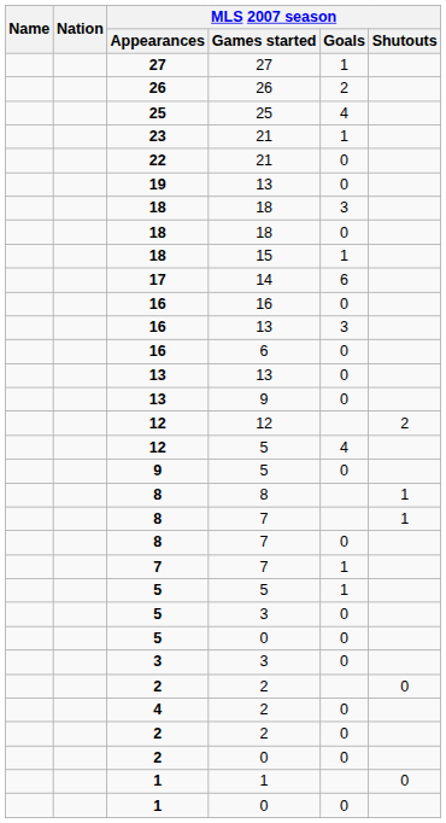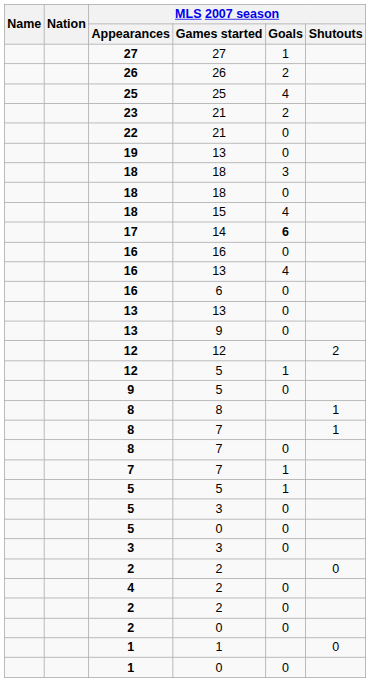 <table class="wikitable sortable" style="text-align: center;">
 <tr>
 <th rowspan="2">Name</th>
 <th rowspan="2">Nation</th>
 <th colspan="6"><a href='#'>MLS</a> <a href='#'>2007 season</a></th>
 </tr>
 <tr>
 <th>Appearances</th>
 <th>Games started</th>
 <th>Goals</th>
 <th>Shutouts</th>
 </tr>
 <tr>
 <td style="text-align:left;"></td>
 <td></td>
 <td><strong>27</strong></td>
 <td>27</td>
 <td>1</td>
 <td></td>
 </tr>
 <tr>
 <td style="text-align:left;"></td>
 <td></td>
 <td><strong>26</strong></td>
 <td>26</td>
 <td>2</td>
 <td></td>
 </tr>
 <tr>
 <td style="text-align:left;"></td>
 <td></td>
 <td><strong>25</strong></td>
 <td>25</td>
 <td>4</td>
 <td></td>
 </tr>
 <tr>
 <td style="text-align:left;"></td>
 <td></td>
 <td><strong>23</strong></td>
 <td>21</td>
-<td>1</td>
+<td>2</td>
 <td></td>
 </tr>
 <tr>
 <td style="text-align:left;"></td>
 <td></td>
 <td><strong>22</strong></td>
 <td>21</td>
 <td>0</td>
 <td></td>
 </tr>
 <tr>
 <td style="text-align:left;"></td>
 <td></td>
 <td><strong>19</strong></td>
 <td>13</td>
 <td>0</td>
 <td></td>
 </tr>
 <tr>
 <td style="text-align:left;"></td>
 <td></td>
 <td><strong>18</strong></td>
 <td>18</td>
 <td>3</td>
 <td></td>
 </tr>
 <tr>
 <td style="text-align:left;"></td>
 <td></td>
 <td><strong>18</strong></td>
 <td>18</td>
 <td>0</td>
 <td></td>
 </tr>
 <tr>
 <td style="text-align:left;"></td>
 <td></td>
 <td><strong>18</strong></td>
 <td>15</td>
-<td>1</td>
+<td>4</td>
 <td></td>
 </tr>
 <tr>
 <td style="text-align:left;"></td>
 <td></td>
 <td><strong>17</strong></td>
 <td>14</td>
-<td>6</td>
+<td><strong>6</strong></td>
 <td></td>
 </tr>
 <tr>
 <td style="text-align:left;"></td>
 <td></td>
 <td><strong>16</strong></td>
 <td>16</td>
 <td>0</td>
 <td></td>
 </tr>
 <tr>
 <td style="text-align:left;"></td>
 <td></td>
 <td><strong>16</strong></td>
 <td>13</td>
-<td>3</td>
+<td>4</td>
 <td></td>
 </tr>
 <tr>
 <td style="text-align:left;"></td>
 <td></td>
 <td><strong>16</strong></td>
 <td>6</td>
 <td>0</td>
 <td></td>
 </tr>
 <tr>
 <td style="text-align:left;"></td>
 <td></td>
 <td><strong>13</strong></td>
 <td>13</td>
 <td>0</td>
 <td></td>
 </tr>
 <tr>
 <td style="text-align:left;"></td>
 <td></td>
 <td><strong>13</strong></td>
 <td>9</td>
 <td>0</td>
 <td></td>
 </tr>
 <tr>
 <td style="text-align:left;"></td>
 <td></td>
 <td><strong>12</strong></td>
 <td>12</td>
 <td></td>
 <td>2</td>
 </tr>
 <tr>
 <td style="text-align:left;"></td>
 <td></td>
 <td><strong>12</strong></td>
 <td>5</td>
-<td>4</td>
+<td>1</td>
 <td></td>
 </tr>
 <tr>
 <td style="text-align:left;"></td>
 <td></td>
 <td><strong>9</strong></td>
 <td>5</td>
 <td>0</td>
 <td></td>
 </tr>
 <tr>
 <td style="text-align:left;"></td>
 <td></td>
 <td><strong>8</strong></td>
 <td>8</td>
 <td></td>
 <td>1</td>
 </tr>
 <tr>
 <td style="text-align:left;"></td>
 <td></td>
 <td><strong>8</strong></td>
 <td>7</td>
 <td></td>
 <td>1</td>
 </tr>
 <tr>
 <td style="text-align:left;"></td>
 <td></td>
 <td><strong>8</strong></td>
 <td>7</td>
 <td>0</td>
 <td></td>
 </tr>
 <tr>
 <td style="text-align:left;"></td>
 <td></td>
 <td><strong>7</strong></td>
 <td>7</td>
 <td>1</td>
 <td></td>
 </tr>
 <tr>
 <td style="text-align:left;"></td>
 <td></td>
 <td><strong>5</strong></td>
 <td>5</td>
 <td>1</td>
 <td></td>
 </tr>
 <tr>
 <td style="text-align:left;"></td>
 <td></td>
 <td><strong>5</strong></td>
 <td>3</td>
 <td>0</td>
 <td></td>
 </tr>
 <tr>
 <td style="text-align:left;"></td>
 <td></td>
 <td><strong>5</strong></td>
 <td>0</td>
 <td>0</td>
 <td></td>
 </tr>
 <tr>
 <td style="text-align:left;"></td>
 <td></td>
 <td><strong>3</strong></td>
 <td>3</td>
 <td>0</td>
 <td></td>
 </tr>
 <tr>
 <td style="text-align:left;"></td>
 <td></td>
 <td><strong>2</strong></td>
 <td>2</td>
 <td></td>
 <td>0</td>
 </tr>
 <tr>
 <td style="text-align:left;"></td>
 <td></td>
 <td><strong>4</strong></td>
 <td>2</td>
 <td>0</td>
 <td></td>
 </tr>
 <tr>
 <td style="text-align:left;"></td>
 <td></td>
 <td><strong>2</strong></td>
 <td>2</td>
 <td>0</td>
 <td></td>
 </tr>
 <tr>
 <td style="text-align:left;"></td>
 <td></td>
 <td><strong>2</strong></td>
 <td>0</td>
 <td>0</td>
 <td></td>
 </tr>
 <tr>
 <td style="text-align:left;"></td>
 <td></td>
 <td><strong>1</strong></td>
 <td>1</td>
 <td></td>
 <td>0</td>
 </tr>
 <tr>
 <td style="text-align:left;"></td>
 <td></td>
 <td><strong>1</strong></td>
 <td>0</td>
 <td>0</td>
 <td></td>
 </tr>
 </table>
